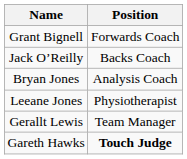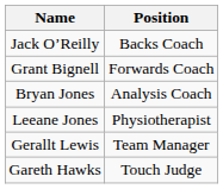 <table class="wikitable" style="text-align:center">
 <tr>
 <th>Name</th>
 <th>Position</th>
 </tr>
 <tr>
+<td>Jack O’Reilly</td>
+<td>Backs Coach</td>
+</tr>
+<tr>
 <td>Grant Bignell</td>
 <td>Forwards Coach</td>
-</tr>
-<tr>
-<td>Jack O’Reilly</td>
-<td>Backs Coach</td>
 </tr>
 <tr>
 <td>Bryan Jones</td>
 <td>Analysis Coach</td>
 </tr>
 <tr>
 <td>Leeane Jones</td>
 <td>Physiotherapist</td>
 </tr>
 <tr>
 <td>Gerallt Lewis</td>
 <td>Team Manager</td>
 </tr>
 <tr>
 <td>Gareth Hawks</td>
-<td><strong>Touch Judge</strong></td>
+<td>Touch Judge</td>
 </tr>
 </table>
